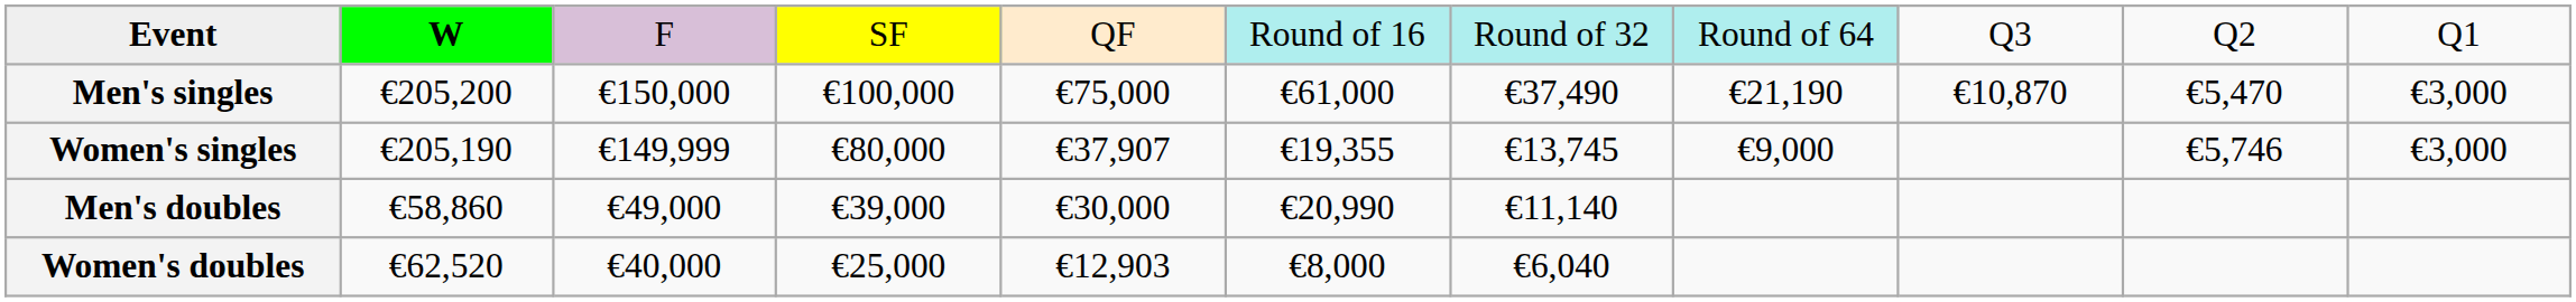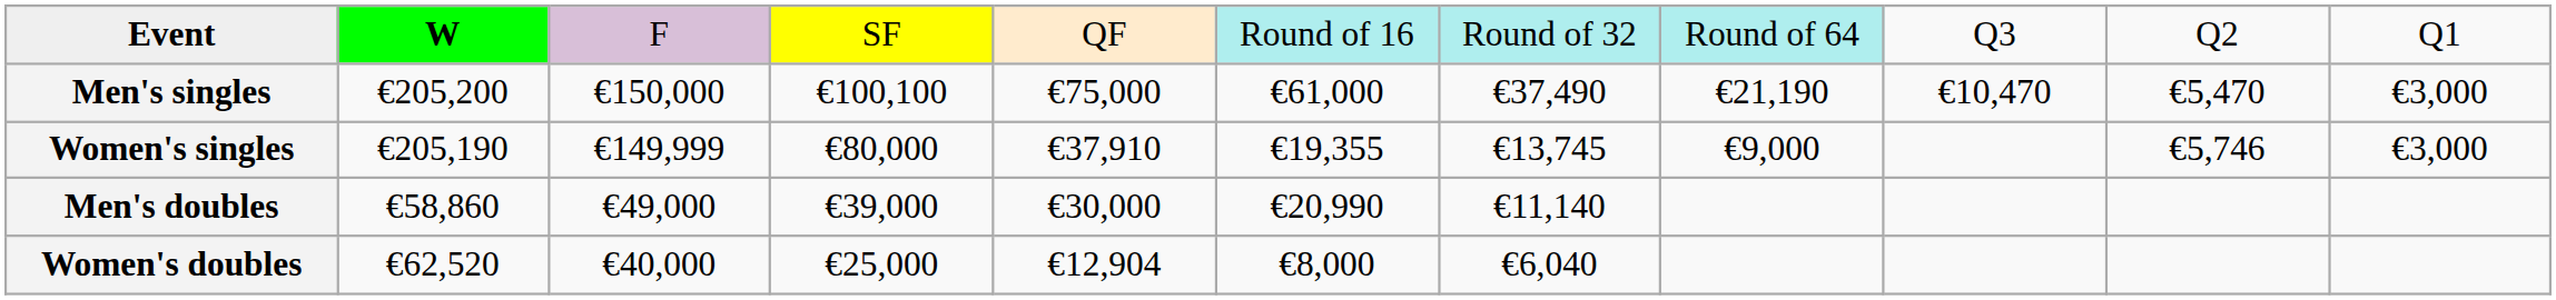 <table class=wikitable style=font-size:90%;text-align:center>
 <tr>
 <td width=130 bgcolor=efefef><strong>Event</strong></td>
 <td width=80 bgcolor=lime><strong>W</strong></td>
 <td width=85 bgcolor=thistle>F</td>
 <td width=85 bgcolor=ffff00>SF</td>
 <td width=85 bgcolor=ffebcd>QF</td>
 <td width=85 bgcolor=afeeee>Round of 16</td>
 <td width=85 bgcolor=afeeee>Round of 32</td>
 <td width=85 bgcolor=afeeee>Round of 64</td>
 <td width=85>Q3</td>
 <td width=85>Q2</td>
 <td width=85>Q1</td>
 </tr>
 <tr>
 <th style=background:#f3f3f3>Men's singles</th>
 <td>€205,200</td>
 <td>€150,000</td>
-<td>€100,000</td>
+<td>€100,100</td>
 <td>€75,000</td>
 <td>€61,000</td>
 <td>€37,490</td>
 <td>€21,190</td>
-<td>€10,870</td>
+<td>€10,470</td>
 <td>€5,470</td>
 <td>€3,000</td>
 </tr>
 <tr>
 <th style=background:#f3f3f3>Women's singles</th>
 <td>€205,190</td>
 <td>€149,999</td>
 <td>€80,000</td>
-<td>€37,907</td>
+<td>€37,910</td>
 <td>€19,355</td>
 <td>€13,745</td>
 <td>€9,000</td>
 <td></td>
 <td>€5,746</td>
 <td>€3,000</td>
 </tr>
 <tr>
 <th style=background:#f3f3f3>Men's doubles</th>
 <td>€58,860</td>
 <td>€49,000</td>
 <td>€39,000</td>
 <td>€30,000</td>
 <td>€20,990</td>
 <td>€11,140</td>
 <td></td>
 <td></td>
 <td></td>
 <td></td>
 </tr>
 <tr>
 <th style=background:#f3f3f3>Women's doubles</th>
 <td>€62,520</td>
 <td>€40,000</td>
 <td>€25,000</td>
-<td>€12,903</td>
+<td>€12,904</td>
 <td>€8,000</td>
 <td>€6,040</td>
 <td></td>
 <td></td>
 <td></td>
 <td></td>
 </tr>
 </table>
